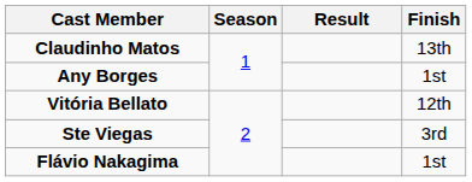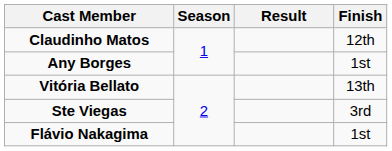 <table class="wikitable sortable" style="text-align: center">
 <tr>
 <th width=175>Cast Member</th>
 <th width=050>Season</th>
 <th width=100>Result</th>
 <th width=050>Finish</th>
 </tr>
 <tr>
 <td><strong>Claudinho Matos</strong><br></td>
 <td rowspan="2"><a href='#'>1</a></td>
 <td></td>
-<td>13th</td>
+<td>12th</td>
 </tr>
 <tr>
 <td><strong>Any Borges</strong><br></td>
 <td></td>
 <td>1st</td>
 </tr>
 <tr>
 <td><strong>Vitória Bellato</strong><br></td>
 <td rowspan="3"><a href='#'>2</a></td>
 <td></td>
-<td>12th</td>
+<td>13th</td>
 </tr>
 <tr>
 <td><strong>Ste Viegas</strong><br></td>
 <td></td>
 <td>3rd</td>
 </tr>
 <tr>
 <td><strong>Flávio Nakagima</strong><br></td>
 <td></td>
 <td>1st</td>
 </tr>
 </table>
